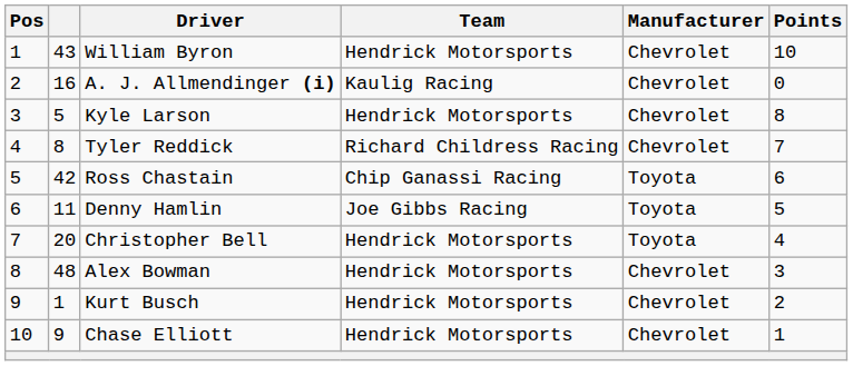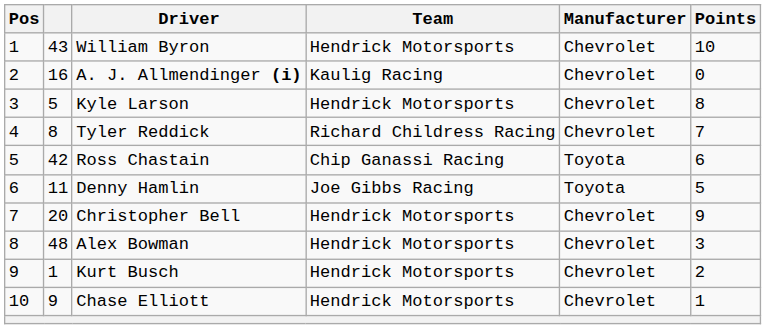 <table class="wikitable" style="font-size:98%">
 <tr>
 <th>Pos</th>
 <th></th>
 <th>Driver</th>
 <th>Team</th>
 <th>Manufacturer</th>
 <th>Points</th>
 </tr>
 <tr>
 <td>1</td>
 <td>43</td>
 <td>William Byron</td>
 <td>Hendrick Motorsports</td>
 <td>Chevrolet</td>
 <td>10</td>
 </tr>
 <tr>
 <td>2</td>
 <td>16</td>
 <td>A. J. Allmendinger <strong>(i)</strong></td>
 <td>Kaulig Racing</td>
 <td>Chevrolet</td>
 <td>0</td>
 </tr>
 <tr>
 <td>3</td>
 <td>5</td>
 <td>Kyle Larson</td>
 <td>Hendrick Motorsports</td>
 <td>Chevrolet</td>
 <td>8</td>
 </tr>
 <tr>
 <td>4</td>
 <td>8</td>
 <td>Tyler Reddick</td>
 <td>Richard Childress Racing</td>
 <td>Chevrolet</td>
 <td>7</td>
 </tr>
 <tr>
 <td>5</td>
 <td>42</td>
 <td>Ross Chastain</td>
 <td>Chip Ganassi Racing</td>
 <td>Toyota</td>
 <td>6</td>
 </tr>
 <tr>
 <td>6</td>
 <td>11</td>
 <td>Denny Hamlin</td>
 <td>Joe Gibbs Racing</td>
 <td>Toyota</td>
 <td>5</td>
 </tr>
 <tr>
 <td>7</td>
 <td>20</td>
 <td>Christopher Bell</td>
 <td>Hendrick Motorsports</td>
-<td>Toyota</td>
-<td>4</td>
+<td>Chevrolet</td>
+<td>9</td>
 </tr>
 <tr>
 <td>8</td>
 <td>48</td>
 <td>Alex Bowman</td>
 <td>Hendrick Motorsports</td>
 <td>Chevrolet</td>
 <td>3</td>
 </tr>
 <tr>
 <td>9</td>
 <td>1</td>
 <td>Kurt Busch</td>
 <td>Hendrick Motorsports</td>
 <td>Chevrolet</td>
 <td>2</td>
 </tr>
 <tr>
 <td>10</td>
 <td>9</td>
 <td>Chase Elliott</td>
 <td>Hendrick Motorsports</td>
 <td>Chevrolet</td>
 <td>1</td>
 </tr>
 <tr>
 <th colspan="6"></th>
 </tr>
 </table>
